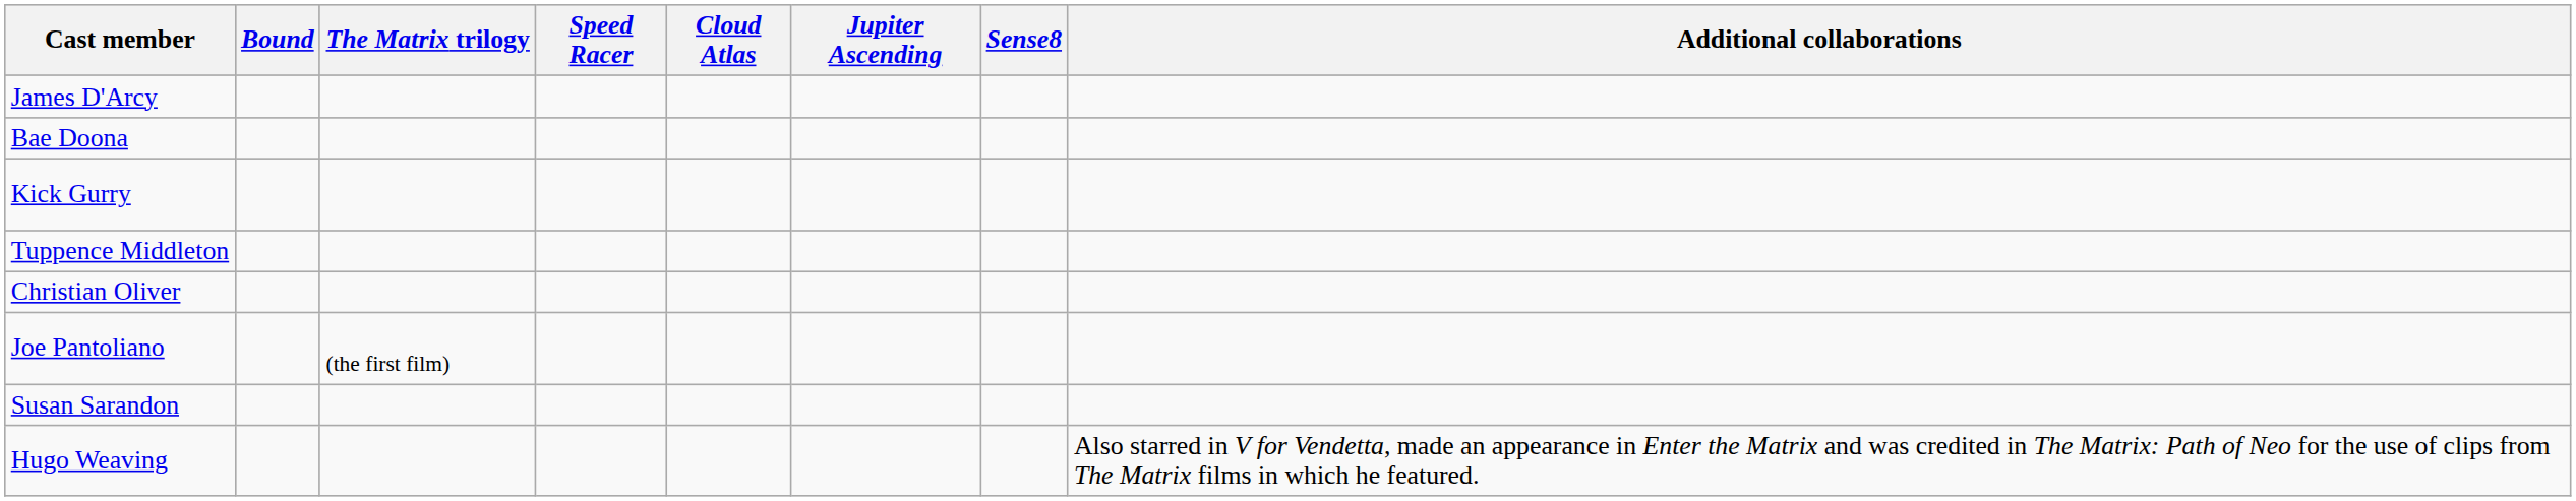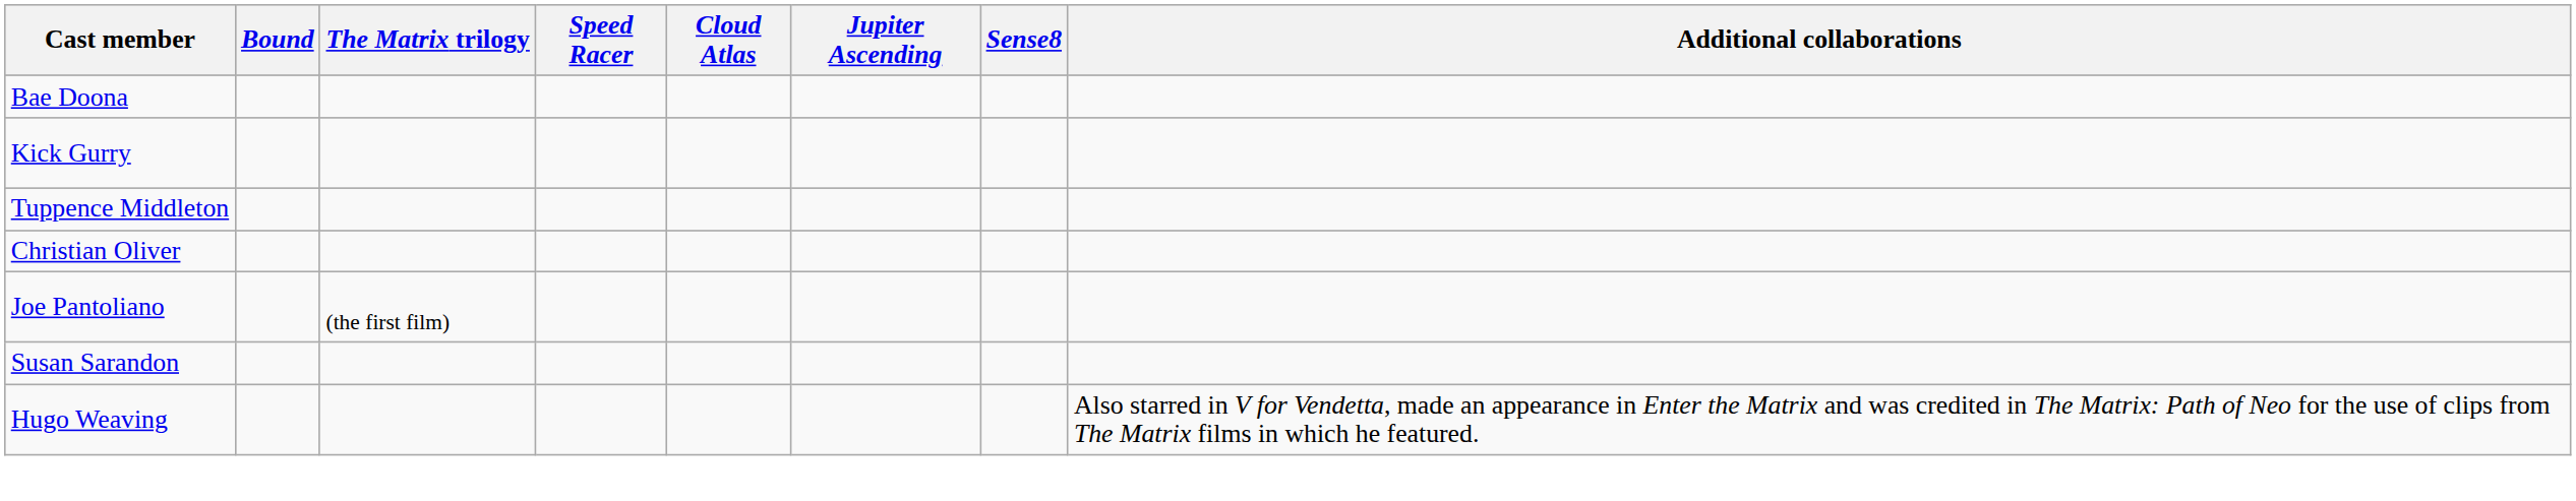 <table class="wikitable collapsible collapsed">
 <tr>
 <th rowspan="">Cast member</th>
 <th rowspan=""><em><a href='#'>Bound</a></em></th>
 <th rowspan="" nowrap><a href='#'><em>The Matrix</em> trilogy</a></th>
 <th rowspan=""><em><a href='#'>Speed Racer</a></em></th>
 <th rowspan=""><em><a href='#'>Cloud Atlas</a></em></th>
 <th rowspan=""><em><a href='#'>Jupiter Ascending</a></em></th>
 <th rowspan=""><em><a href='#'>Sense8</a></em></th>
 <th rowspan="">Additional collaborations</th>
-</tr>
-<tr>
-<td><a href='#'>James D'Arcy</a></td>
-<td></td>
-<td></td>
-<td></td>
-<td></td>
-<td></td>
-<td></td>
-<td></td>
 </tr>
 <tr>
 <td><a href='#'>Bae Doona</a></td>
 <td></td>
 <td></td>
 <td></td>
 <td></td>
 <td></td>
 <td></td>
 <td></td>
 </tr>
 <tr>
 <td><a href='#'>Kick Gurry</a></td>
 <td></td>
 <td></td>
 <td></td>
 <td></td>
 <td></td>
 <td><br><br><small></small></td>
 <td></td>
 </tr>
 <tr>
 <td nowrap><a href='#'>Tuppence Middleton</a></td>
 <td></td>
 <td></td>
 <td></td>
 <td></td>
 <td></td>
 <td></td>
 <td></td>
 </tr>
 <tr>
 <td><a href='#'>Christian Oliver</a></td>
 <td></td>
 <td></td>
 <td></td>
 <td></td>
 <td></td>
 <td></td>
 <td></td>
 </tr>
 <tr>
 <td><a href='#'>Joe Pantoliano</a></td>
 <td></td>
 <td><br><small>(the first film)</small></td>
 <td></td>
 <td></td>
 <td></td>
 <td></td>
 <td></td>
 </tr>
 <tr>
 <td><a href='#'>Susan Sarandon</a></td>
 <td></td>
 <td></td>
 <td></td>
 <td></td>
 <td></td>
 <td></td>
 <td></td>
 </tr>
 <tr>
 <td><a href='#'>Hugo Weaving</a></td>
 <td></td>
 <td></td>
 <td></td>
 <td></td>
 <td></td>
 <td></td>
 <td>Also starred in <em>V for Vendetta</em>, made an appearance in <em>Enter the Matrix</em> and was credited in <em>The Matrix: Path of Neo</em> for the use of clips from <em>The Matrix</em> films in which he featured.</td>
 </tr>
 </table>
